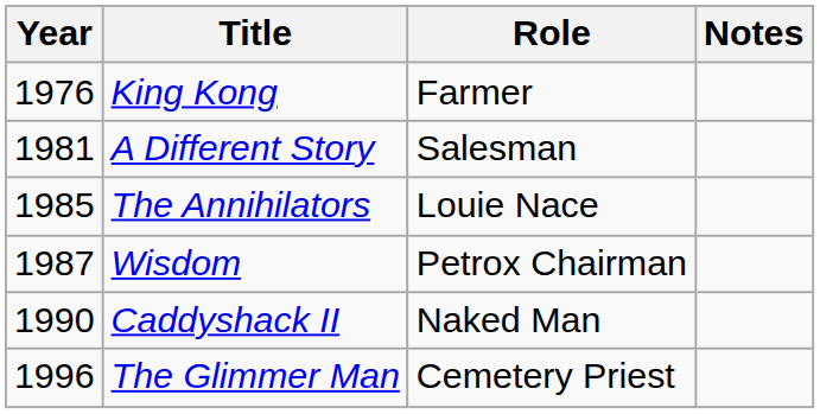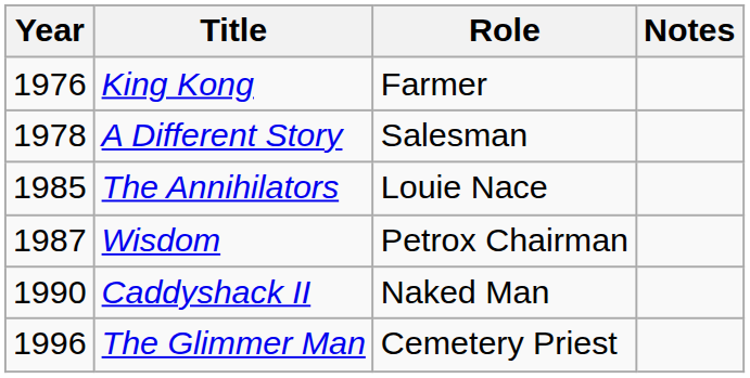 <table class="wikitable">
 <tr>
 <th>Year</th>
 <th>Title</th>
 <th>Role</th>
 <th>Notes</th>
 </tr>
 <tr>
 <td>1976</td>
 <td><em><a href='#'>King Kong</a></em></td>
 <td>Farmer</td>
 <td></td>
 </tr>
 <tr>
-<td>1981</td>
+<td>1978</td>
 <td><em><a href='#'>A Different Story</a></em></td>
 <td>Salesman</td>
 <td></td>
 </tr>
 <tr>
 <td>1985</td>
 <td><em><a href='#'>The Annihilators</a></em></td>
 <td>Louie Nace</td>
 <td></td>
 </tr>
 <tr>
 <td>1987</td>
 <td><em><a href='#'>Wisdom</a></em></td>
 <td>Petrox Chairman</td>
 <td></td>
 </tr>
 <tr>
 <td>1990</td>
 <td><em><a href='#'>Caddyshack II</a></em></td>
 <td>Naked Man</td>
 <td></td>
 </tr>
 <tr>
 <td>1996</td>
 <td><em><a href='#'>The Glimmer Man</a></em></td>
 <td>Cemetery Priest</td>
 <td></td>
 </tr>
 </table>
